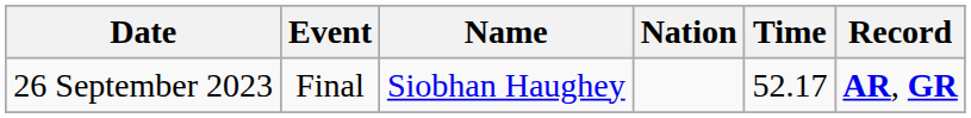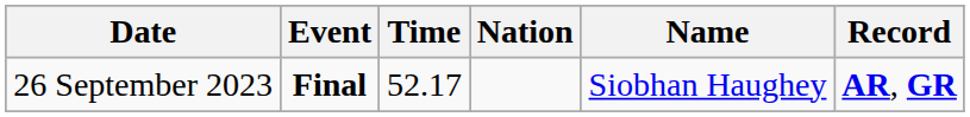 <table class=wikitable style=text-align:center>
 <tr>
 <th>Date</th>
 <th>Event</th>
+<th>Time</th>
+<th>Nation</th>
 <th>Name</th>
-<th>Nation</th>
-<th>Time</th>
 <th>Record</th>
 </tr>
 <tr>
 <td>26 September 2023</td>
-<td>Final</td>
+<td><strong>Final</strong></td>
+<td>52.17</td>
+<td align=left></td>
 <td align=left><a href='#'>Siobhan Haughey</a></td>
-<td align=left></td>
-<td>52.17</td>
 <td><strong><a href='#'>AR</a></strong>, <strong><a href='#'>GR</a></strong></td>
 </tr>
 </table>
